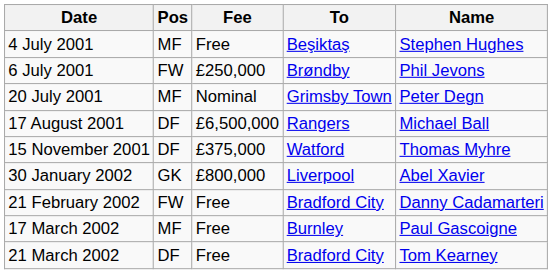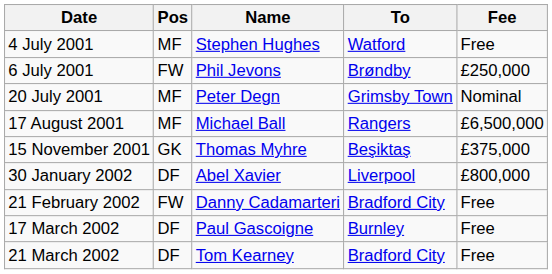 <table class="wikitable">
 <tr>
 <th>Date</th>
 <th>Pos</th>
+<th>Name</th>
+<th>To</th>
 <th>Fee</th>
-<th>To</th>
-<th>Name</th>
 </tr>
 <tr>
 <td>4 July 2001</td>
 <td>MF</td>
+<td><a href='#'>Stephen Hughes</a></td>
+<td><a href='#'>Watford</a></td>
 <td>Free</td>
-<td><a href='#'>Beşiktaş</a></td>
-<td><a href='#'>Stephen Hughes</a></td>
 </tr>
 <tr>
 <td>6 July 2001</td>
 <td>FW</td>
+<td><a href='#'>Phil Jevons</a></td>
+<td><a href='#'>Brøndby</a></td>
 <td>£250,000</td>
-<td><a href='#'>Brøndby</a></td>
-<td><a href='#'>Phil Jevons</a></td>
 </tr>
 <tr>
 <td>20 July 2001</td>
 <td>MF</td>
+<td><a href='#'>Peter Degn</a></td>
+<td><a href='#'>Grimsby Town</a></td>
 <td>Nominal</td>
-<td><a href='#'>Grimsby Town</a></td>
-<td><a href='#'>Peter Degn</a></td>
 </tr>
 <tr>
 <td>17 August 2001</td>
-<td>DF</td>
+<td>MF</td>
+<td><a href='#'>Michael Ball</a></td>
+<td><a href='#'>Rangers</a></td>
 <td>£6,500,000</td>
-<td><a href='#'>Rangers</a></td>
-<td><a href='#'>Michael Ball</a></td>
 </tr>
 <tr>
 <td>15 November 2001</td>
-<td>DF</td>
+<td>GK</td>
+<td><a href='#'>Thomas Myhre</a></td>
+<td><a href='#'>Beşiktaş</a></td>
 <td>£375,000</td>
-<td><a href='#'>Watford</a></td>
-<td><a href='#'>Thomas Myhre</a></td>
 </tr>
 <tr>
 <td>30 January 2002</td>
-<td>GK</td>
+<td>DF</td>
+<td><a href='#'>Abel Xavier</a></td>
+<td><a href='#'>Liverpool</a></td>
 <td>£800,000</td>
-<td><a href='#'>Liverpool</a></td>
-<td><a href='#'>Abel Xavier</a></td>
 </tr>
 <tr>
 <td>21 February 2002</td>
 <td>FW</td>
+<td><a href='#'>Danny Cadamarteri</a></td>
+<td><a href='#'>Bradford City</a></td>
 <td>Free</td>
-<td><a href='#'>Bradford City</a></td>
-<td><a href='#'>Danny Cadamarteri</a></td>
 </tr>
 <tr>
 <td>17 March 2002</td>
-<td>MF</td>
+<td>DF</td>
+<td><a href='#'>Paul Gascoigne</a></td>
+<td><a href='#'>Burnley</a></td>
 <td>Free</td>
-<td><a href='#'>Burnley</a></td>
-<td><a href='#'>Paul Gascoigne</a></td>
 </tr>
 <tr>
 <td>21 March 2002</td>
 <td>DF</td>
+<td><a href='#'>Tom Kearney</a></td>
+<td><a href='#'>Bradford City</a></td>
 <td>Free</td>
-<td><a href='#'>Bradford City</a></td>
-<td><a href='#'>Tom Kearney</a></td>
 </tr>
 </table>
